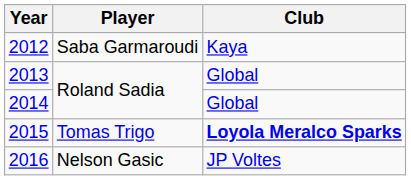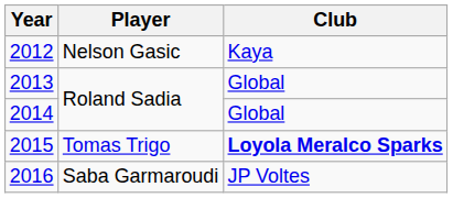 <table class="wikitable">
 <tr>
 <th>Year</th>
 <th>Player</th>
 <th>Club</th>
 </tr>
 <tr>
 <td><a href='#'>2012</a></td>
-<td> Saba Garmaroudi</td>
+<td> Nelson Gasic</td>
 <td><a href='#'>Kaya</a></td>
 </tr>
 <tr>
 <td><a href='#'>2013</a></td>
 <td rowspan=2> Roland Sadia</td>
 <td><a href='#'>Global</a></td>
 </tr>
 <tr>
 <td><a href='#'>2014</a></td>
 <td><a href='#'>Global</a></td>
 </tr>
 <tr>
 <td><a href='#'>2015</a></td>
 <td> <a href='#'>Tomas Trigo</a></td>
 <td><strong><a href='#'>Loyola Meralco Sparks</a></strong></td>
 </tr>
 <tr>
 <td><a href='#'>2016</a></td>
-<td> Nelson Gasic</td>
+<td> Saba Garmaroudi</td>
 <td><a href='#'>JP Voltes</a></td>
 </tr>
 </table>
